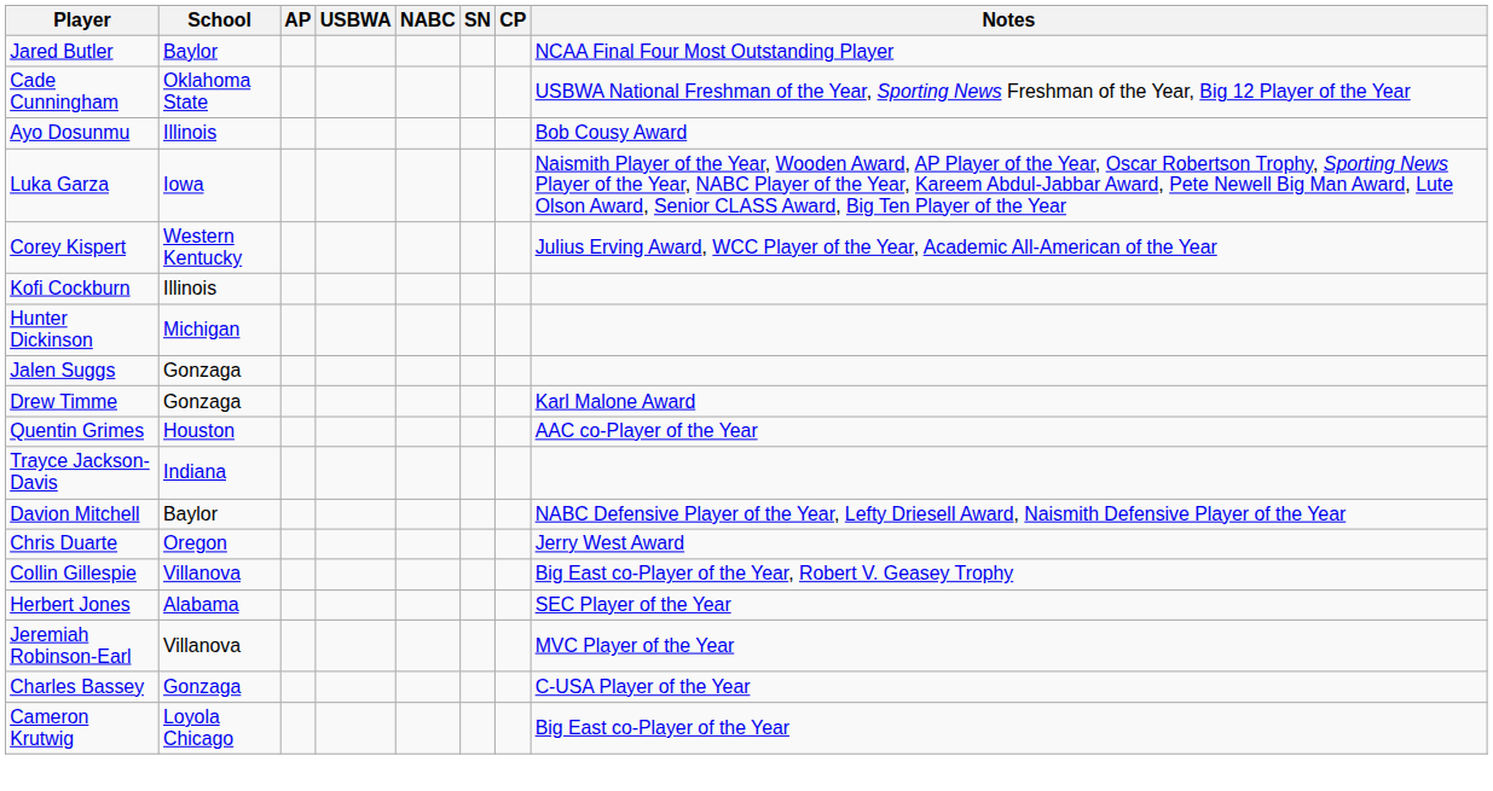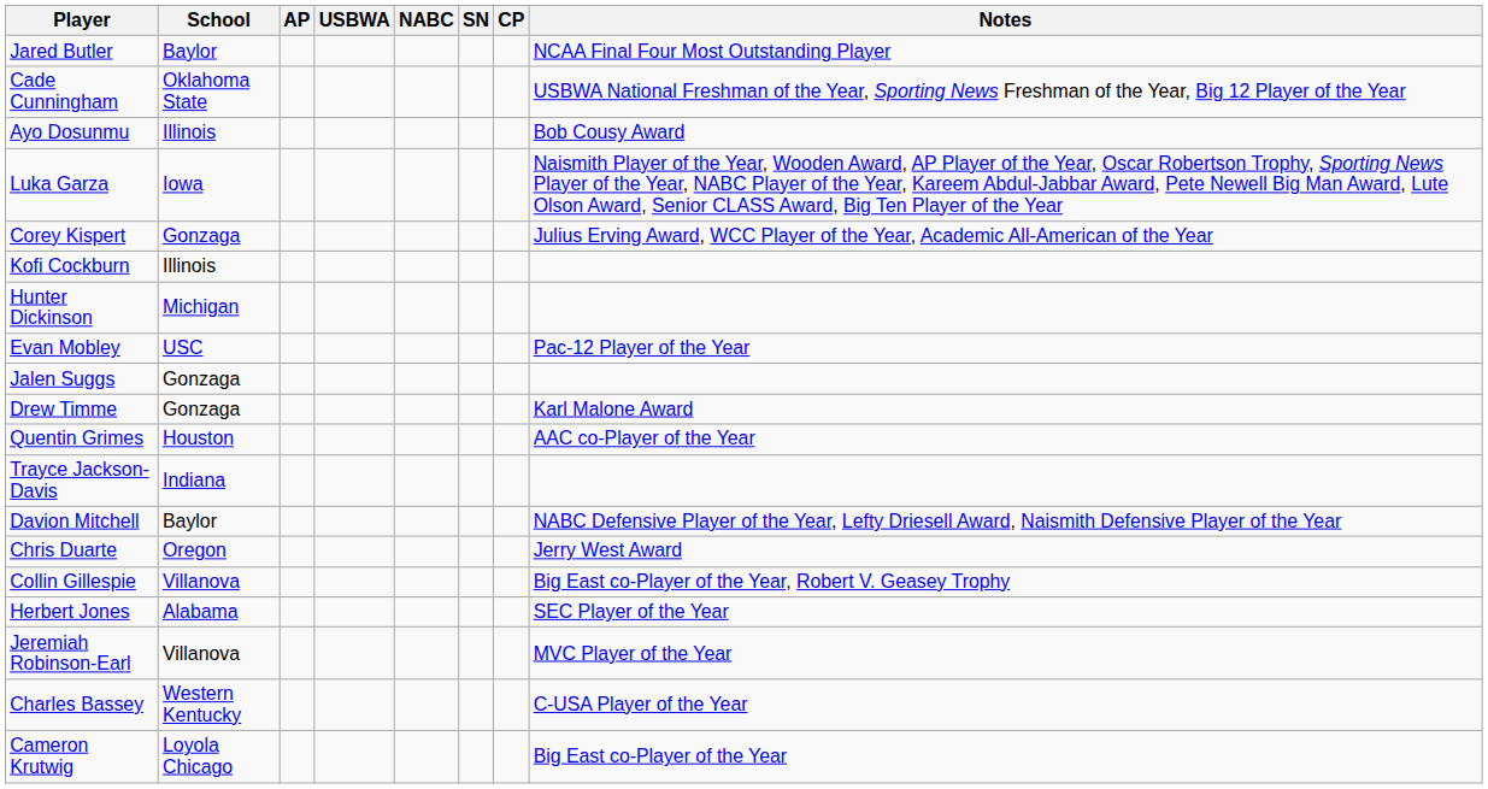 <table class="wikitable sortable" style="width:98%;">
 <tr>
 <th>Player</th>
 <th>School</th>
 <th>AP</th>
 <th>USBWA</th>
 <th>NABC</th>
 <th>SN</th>
 <th>CP</th>
 <th class="unsortable">Notes</th>
 </tr>
 <tr>
 <td><a href='#'>Jared Butler</a></td>
 <td><a href='#'>Baylor</a></td>
 <td data-sort-value="01"></td>
 <td data-sort-value="01"></td>
 <td data-sort-value="01"></td>
 <td data-sort-value="01"></td>
 <td data-sort-value="12"></td>
 <td><a href='#'>NCAA Final Four Most Outstanding Player</a></td>
 </tr>
 <tr>
 <td><a href='#'>Cade Cunningham</a></td>
 <td><a href='#'>Oklahoma State</a></td>
 <td data-sort-value="01"></td>
 <td data-sort-value="01"></td>
 <td data-sort-value="01"></td>
 <td data-sort-value="01"></td>
 <td data-sort-value="12"></td>
 <td><a href='#'>USBWA National Freshman of the Year</a>, <em><a href='#'>Sporting News</a></em> Freshman of the Year, <a href='#'>Big 12 Player of the Year</a></td>
 </tr>
 <tr>
 <td><a href='#'>Ayo Dosunmu</a></td>
 <td><a href='#'>Illinois</a></td>
 <td data-sort-value="01"></td>
 <td data-sort-value="01"></td>
 <td data-sort-value="01"></td>
 <td data-sort-value="01"></td>
 <td data-sort-value="12"></td>
 <td><a href='#'>Bob Cousy Award</a></td>
 </tr>
 <tr>
 <td><a href='#'>Luka Garza</a></td>
 <td><a href='#'>Iowa</a></td>
 <td data-sort-value="01"></td>
 <td data-sort-value="01"></td>
 <td data-sort-value="01"></td>
 <td data-sort-value="01"></td>
 <td data-sort-value="12"></td>
 <td><a href='#'>Naismith Player of the Year</a>, <a href='#'>Wooden Award</a>, <a href='#'>AP Player of the Year</a>, <a href='#'>Oscar Robertson Trophy</a>, <a href='#'><em>Sporting News</em> Player of the Year</a>, <a href='#'>NABC Player of the Year</a>, <a href='#'>Kareem Abdul-Jabbar Award</a>, <a href='#'>Pete Newell Big Man Award</a>, <a href='#'>Lute Olson Award</a>, <a href='#'>Senior CLASS Award</a>, <a href='#'>Big Ten Player of the Year</a></td>
 </tr>
 <tr>
 <td><a href='#'>Corey Kispert</a></td>
-<td><a href='#'>Western Kentucky</a></td>
+<td><a href='#'>Gonzaga</a></td>
 <td data-sort-value="01"></td>
 <td data-sort-value="01"></td>
 <td data-sort-value="01"></td>
 <td data-sort-value="01"></td>
 <td data-sort-value="12"></td>
 <td><a href='#'>Julius Erving Award</a>, <a href='#'>WCC Player of the Year</a>, <a href='#'>Academic All-American of the Year</a></td>
 </tr>
 <tr>
 <td><a href='#'>Kofi Cockburn</a></td>
 <td>Illinois</td>
 <td data-sort-value="02"></td>
 <td data-sort-value="02"></td>
 <td data-sort-value="02"></td>
 <td data-sort-value="02"></td>
 <td data-sort-value="08"></td>
 <td></td>
 </tr>
 <tr>
 <td><a href='#'>Hunter Dickinson</a></td>
 <td><a href='#'>Michigan</a></td>
 <td data-sort-value="02"></td>
 <td data-sort-value="02"></td>
 <td data-sort-value="02"></td>
 <td data-sort-value="02"></td>
 <td data-sort-value="08"></td>
 <td></td>
+</tr>
+<tr>
+<td><a href='#'>Evan Mobley</a></td>
+<td><a href='#'>USC</a></td>
+<td data-sort-value="02"></td>
+<td data-sort-value="02"></td>
+<td data-sort-value="02"></td>
+<td data-sort-value="02"></td>
+<td data-sort-value="08"></td>
+<td><a href='#'>Pac-12 Player of the Year</a></td>
 </tr>
 <tr>
 <td><a href='#'>Jalen Suggs</a></td>
 <td>Gonzaga</td>
 <td data-sort-value="02"></td>
 <td data-sort-value="02"></td>
 <td data-sort-value="02"></td>
 <td data-sort-value="02"></td>
 <td data-sort-value="08"></td>
 <td></td>
 </tr>
 <tr>
 <td><a href='#'>Drew Timme</a></td>
 <td>Gonzaga</td>
 <td data-sort-value="02"></td>
 <td data-sort-value="02"></td>
 <td data-sort-value="02"></td>
 <td data-sort-value="02"></td>
 <td data-sort-value="08"></td>
 <td><a href='#'>Karl Malone Award</a></td>
 </tr>
 <tr>
 <td><a href='#'>Quentin Grimes</a></td>
 <td><a href='#'>Houston</a></td>
 <td data-sort-value="03"></td>
 <td data-sort-value="03"></td>
 <td data-sort-value="03"></td>
 <td data-sort-value="03"></td>
 <td data-sort-value="04"></td>
 <td><a href='#'>AAC co-Player of the Year</a></td>
 </tr>
 <tr>
 <td><a href='#'>Trayce Jackson-Davis</a></td>
 <td><a href='#'>Indiana</a></td>
 <td data-sort-value="10"></td>
 <td data-sort-value="03"></td>
 <td data-sort-value="03"></td>
 <td data-sort-value="03"></td>
 <td data-sort-value="03"></td>
 <td></td>
 </tr>
 <tr>
 <td><a href='#'>Davion Mitchell</a></td>
 <td>Baylor</td>
 <td data-sort-value="03"></td>
 <td data-sort-value="10"></td>
 <td data-sort-value="03"></td>
 <td data-sort-value="03"></td>
 <td data-sort-value="03"></td>
 <td><a href='#'>NABC Defensive Player of the Year</a>, <a href='#'>Lefty Driesell Award</a>, <a href='#'>Naismith Defensive Player of the Year</a></td>
 </tr>
 <tr>
 <td><a href='#'>Chris Duarte</a></td>
 <td><a href='#'>Oregon</a></td>
 <td data-sort-value="03"></td>
 <td data-sort-value="03"></td>
 <td data-sort-value="10"></td>
 <td data-sort-value="10"></td>
 <td data-sort-value="02"></td>
 <td><a href='#'>Jerry West Award</a></td>
 </tr>
 <tr>
 <td><a href='#'>Collin Gillespie</a></td>
 <td><a href='#'>Villanova</a></td>
 <td data-sort-value="10"></td>
 <td data-sort-value="03"></td>
 <td data-sort-value="03"></td>
 <td data-sort-value="10"></td>
 <td data-sort-value="02"></td>
 <td><a href='#'>Big East co-Player of the Year</a>, <a href='#'>Robert V. Geasey Trophy</a></td>
 </tr>
 <tr>
 <td><a href='#'>Herbert Jones</a></td>
 <td><a href='#'>Alabama</a></td>
 <td data-sort-value="03"></td>
 <td data-sort-value="10"></td>
 <td data-sort-value="10"></td>
 <td data-sort-value="03"></td>
 <td data-sort-value="02"></td>
 <td><a href='#'>SEC Player of the Year</a></td>
 </tr>
 <tr>
 <td><a href='#'>Jeremiah Robinson-Earl</a></td>
 <td>Villanova</td>
 <td data-sort-value="10"></td>
 <td data-sort-value="10"></td>
 <td data-sort-value="03"></td>
 <td data-sort-value="03"></td>
 <td data-sort-value="02"></td>
 <td><a href='#'>MVC Player of the Year</a></td>
 </tr>
 <tr>
 <td><a href='#'>Charles Bassey</a></td>
-<td><a href='#'>Gonzaga</a></td>
+<td><a href='#'>Western Kentucky</a></td>
 <td data-sort-value="10"></td>
 <td data-sort-value="03"></td>
 <td data-sort-value="10"></td>
 <td data-sort-value="10"></td>
 <td data-sort-value="01"></td>
 <td><a href='#'>C-USA Player of the Year</a></td>
 </tr>
 <tr>
 <td><a href='#'>Cameron Krutwig</a></td>
 <td><a href='#'>Loyola Chicago</a></td>
 <td data-sort-value="03"></td>
 <td data-sort-value="10"></td>
 <td data-sort-value="10"></td>
 <td data-sort-value="10"></td>
 <td data-sort-value="01"></td>
 <td><a href='#'>Big East co-Player of the Year</a></td>
 </tr>
 </table>
